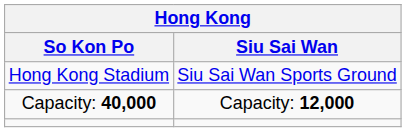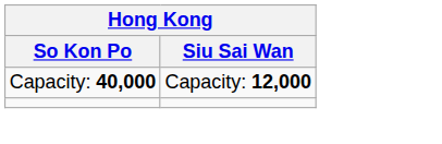 <table class="wikitable" style="text-align:center">
 <tr>
 <th colspan=2><a href='#'>Hong Kong</a></th>
 </tr>
 <tr>
 <th><a href='#'>So Kon Po</a></th>
 <th><a href='#'>Siu Sai Wan</a></th>
-</tr>
-<tr>
-<td><a href='#'>Hong Kong Stadium</a></td>
-<td><a href='#'>Siu Sai Wan Sports Ground</a></td>
 </tr>
 <tr>
 <td>Capacity: <strong>40,000</strong></td>
 <td>Capacity: <strong>12,000</strong></td>
 </tr>
 <tr>
 <td></td>
 <td></td>
 </tr>
 </table>
